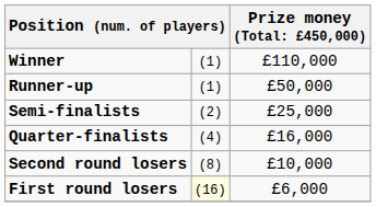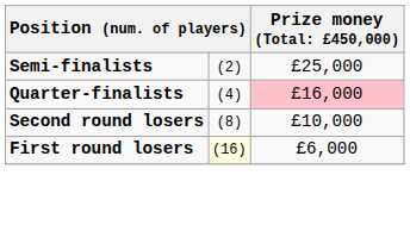 <table class="wikitable">
 <tr>
 <th colspan=2>Position <small>(num. of players)</small></th>
 <th>Prize money<br><small>(Total: £450,000)</small></th>
-</tr>
-<tr>
-<td><strong>Winner</strong></td>
-<td align=center><small>(1)</small></td>
-<td align=center>£110,000</td>
-</tr>
-<tr>
-<td><strong>Runner-up</strong></td>
-<td align=center><small>(1)</small></td>
-<td align=center>£50,000</td>
 </tr>
 <tr>
 <td><strong>Semi-finalists</strong></td>
 <td align=center><small>(2)</small></td>
 <td align=center>£25,000</td>
 </tr>
 <tr>
 <td><strong>Quarter-finalists</strong></td>
 <td align=center><small>(4)</small></td>
-<td align=center>£16,000</td>
+<td align=center style="background: pink;">£16,000</td>
 </tr>
 <tr>
 <td><strong>Second round losers</strong></td>
 <td align=center><small>(8)</small></td>
 <td align=center>£10,000</td>
 </tr>
 <tr>
 <td><strong>First round losers</strong></td>
 <td align=center style="background: lightyellow;"><small>(16)</small></td>
 <td align=center>£6,000</td>
 </tr>
 <tr>
 </tr>
 </table>
